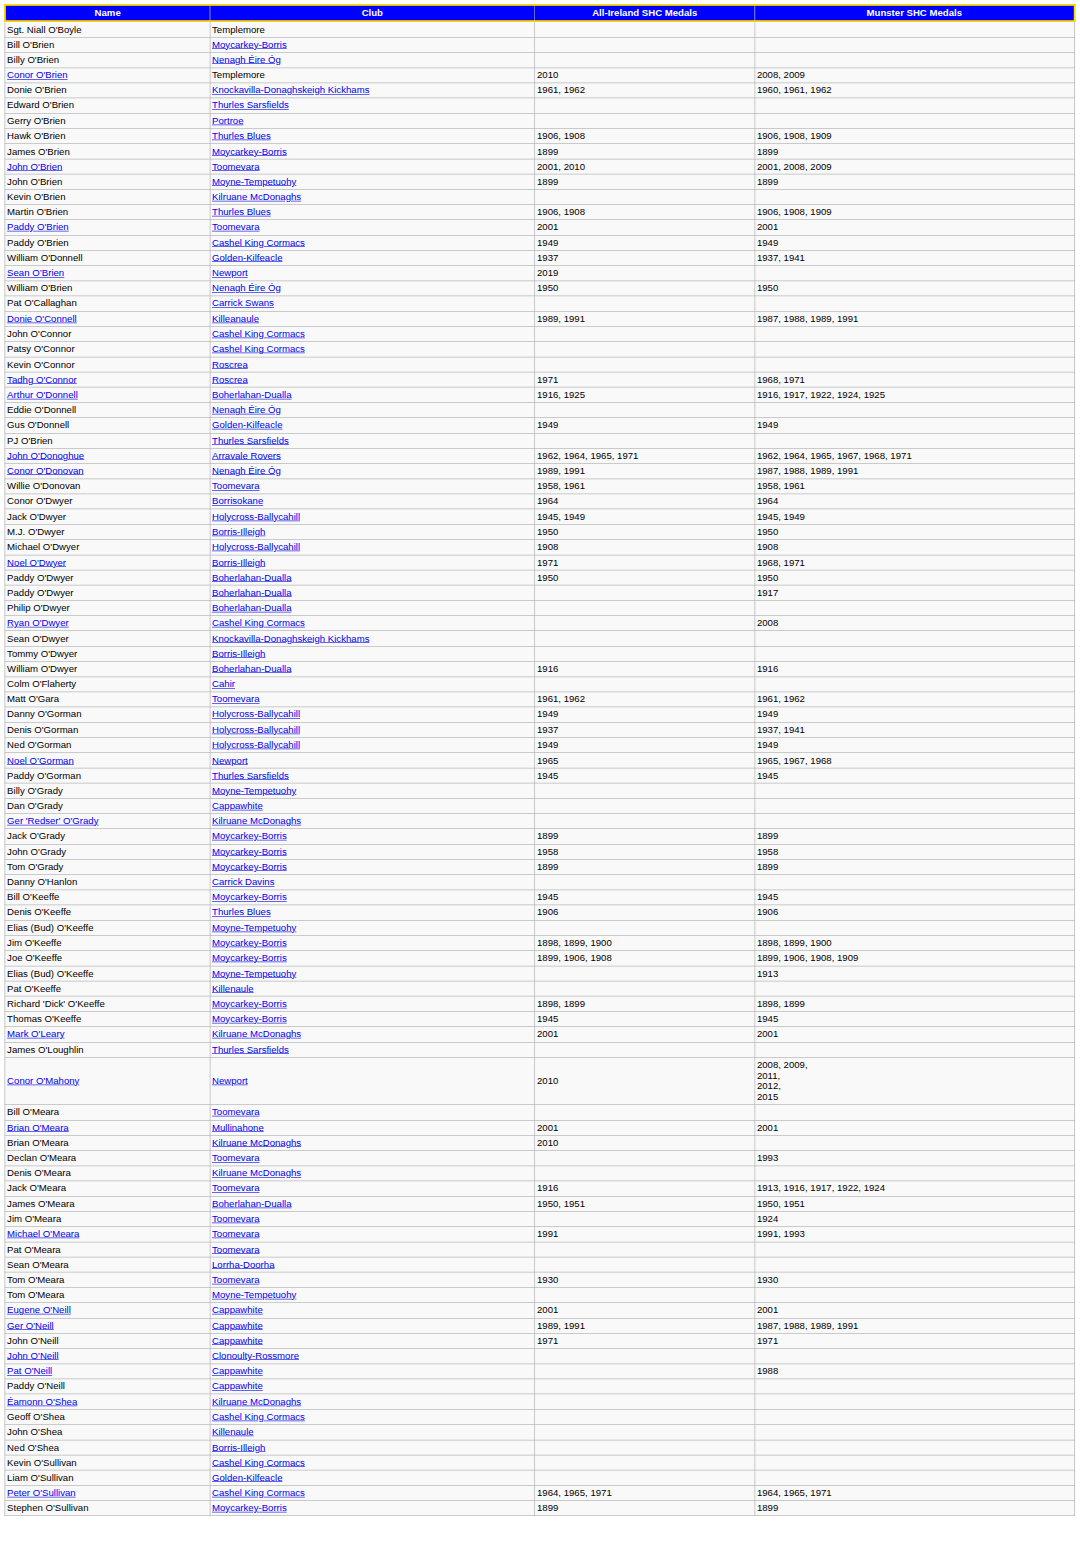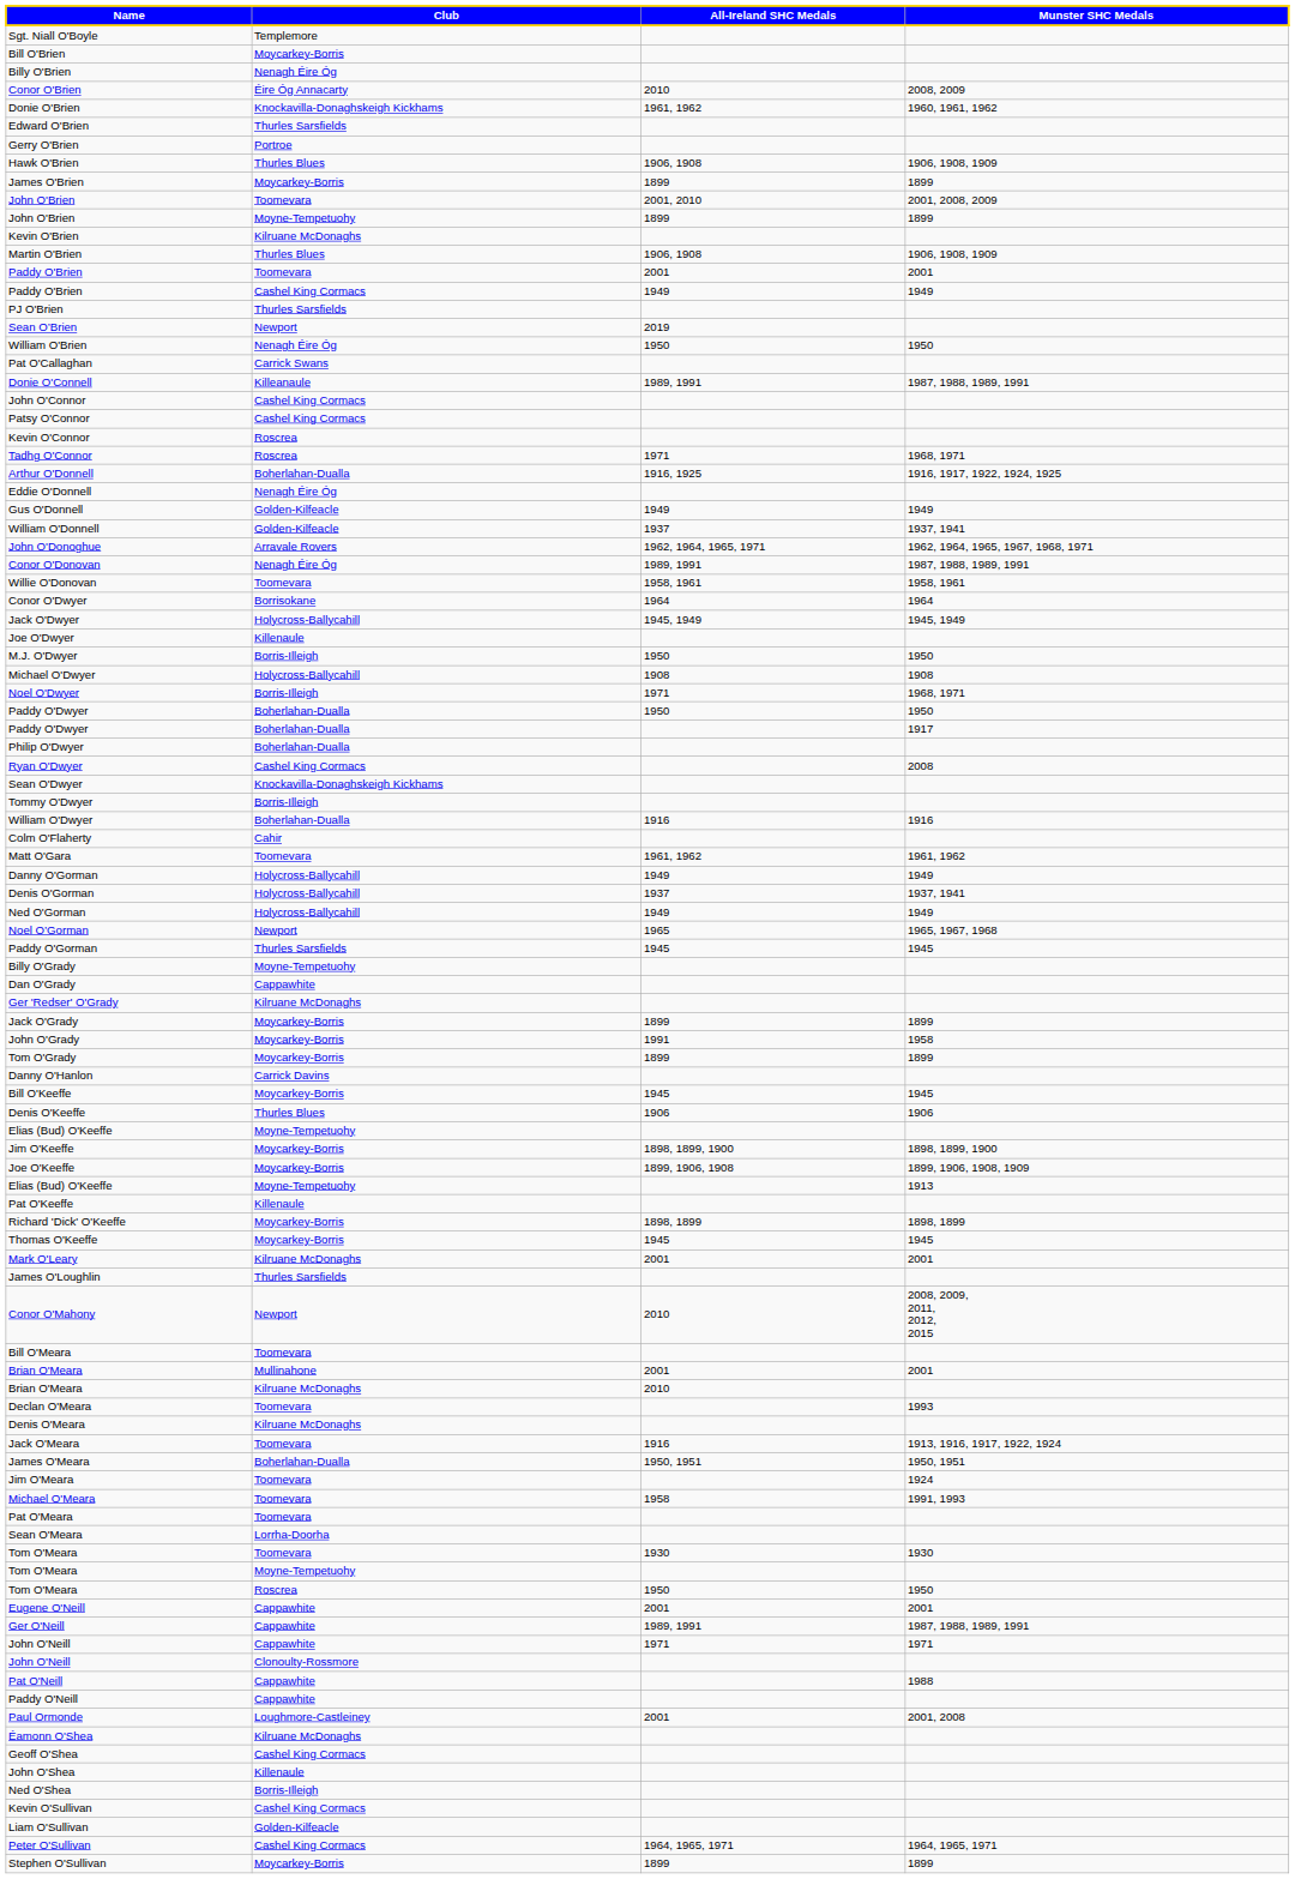 <table class="wikitable" width="90%">
 <tr style="text-align:center;background:blue;color:white;border:3px solid gold;">
 <td><strong>Name</strong></td>
 <td><strong>Club</strong></td>
 <td><strong>All-Ireland SHC Medals</strong></td>
 <td><strong>Munster SHC Medals</strong></td>
 </tr>
 <tr>
 <td>Sgt. Niall O'Boyle</td>
 <td>Templemore</td>
 <td></td>
 <td></td>
 </tr>
 <tr>
 <td>Bill O'Brien</td>
 <td><a href='#'>Moycarkey-Borris</a></td>
 <td></td>
 <td></td>
 </tr>
 <tr>
 <td>Billy O'Brien</td>
 <td><a href='#'>Nenagh Éire Óg</a></td>
 <td></td>
 <td></td>
 </tr>
 <tr>
 <td><a href='#'>Conor O'Brien</a></td>
-<td>Templemore</td>
+<td><a href='#'>Éire Óg Annacarty</a></td>
 <td>2010</td>
 <td>2008, 2009</td>
 </tr>
 <tr>
 <td>Donie O'Brien</td>
 <td><a href='#'>Knockavilla-Donaghskeigh Kickhams</a></td>
 <td>1961, 1962</td>
 <td>1960, 1961, 1962</td>
 </tr>
 <tr>
 <td>Edward O'Brien</td>
 <td><a href='#'>Thurles Sarsfields</a></td>
 <td></td>
 <td></td>
 </tr>
 <tr>
 <td>Gerry O'Brien</td>
 <td><a href='#'>Portroe</a></td>
 <td></td>
 <td></td>
 </tr>
 <tr>
 <td>Hawk O'Brien</td>
 <td><a href='#'>Thurles Blues</a></td>
 <td>1906, 1908</td>
 <td>1906, 1908, 1909</td>
 </tr>
 <tr>
 <td>James O'Brien</td>
 <td><a href='#'>Moycarkey-Borris</a></td>
 <td>1899</td>
 <td>1899</td>
 </tr>
 <tr>
 <td><a href='#'>John O'Brien</a></td>
 <td><a href='#'>Toomevara</a></td>
 <td>2001, 2010</td>
 <td>2001, 2008, 2009</td>
 </tr>
 <tr>
 <td>John O'Brien</td>
 <td><a href='#'>Moyne-Tempetuohy</a></td>
 <td>1899</td>
 <td>1899</td>
 </tr>
 <tr>
 <td>Kevin O'Brien</td>
 <td><a href='#'>Kilruane McDonaghs</a></td>
 <td></td>
 <td></td>
 </tr>
 <tr>
 <td>Martin O'Brien</td>
 <td><a href='#'>Thurles Blues</a></td>
 <td>1906, 1908</td>
 <td>1906, 1908, 1909</td>
 </tr>
 <tr>
 <td><a href='#'>Paddy O'Brien</a></td>
 <td><a href='#'>Toomevara</a></td>
 <td>2001</td>
 <td>2001</td>
 </tr>
 <tr>
 <td>Paddy O'Brien</td>
 <td><a href='#'>Cashel King Cormacs</a></td>
 <td>1949</td>
 <td>1949</td>
 </tr>
 <tr>
-<td>William O'Donnell</td>
-<td><a href='#'>Golden-Kilfeacle</a></td>
-<td>1937</td>
-<td>1937, 1941</td>
+<td>PJ O'Brien</td>
+<td><a href='#'>Thurles Sarsfields</a></td>
+<td></td>
+<td></td>
 </tr>
 <tr>
 <td><a href='#'>Sean O’Brien</a></td>
 <td><a href='#'>Newport</a></td>
 <td>2019</td>
 <td></td>
 </tr>
 <tr>
 <td>William O'Brien</td>
 <td><a href='#'>Nenagh Éire Óg</a></td>
 <td>1950</td>
 <td>1950</td>
 </tr>
 <tr>
 <td>Pat O'Callaghan</td>
 <td><a href='#'>Carrick Swans</a></td>
 <td></td>
 <td></td>
 </tr>
 <tr>
 <td><a href='#'>Donie O'Connell</a></td>
 <td><a href='#'>Killeanaule</a></td>
 <td>1989, 1991</td>
 <td>1987, 1988, 1989, 1991</td>
 </tr>
 <tr>
 <td>John O'Connor</td>
 <td><a href='#'>Cashel King Cormacs</a></td>
 <td></td>
 <td></td>
 </tr>
 <tr>
 <td>Patsy O'Connor</td>
 <td><a href='#'>Cashel King Cormacs</a></td>
 <td></td>
 <td></td>
 </tr>
 <tr>
 <td>Kevin O'Connor</td>
 <td><a href='#'>Roscrea</a></td>
 <td></td>
 <td></td>
 </tr>
 <tr>
 <td><a href='#'>Tadhg O'Connor</a></td>
 <td><a href='#'>Roscrea</a></td>
 <td>1971</td>
 <td>1968, 1971</td>
 </tr>
 <tr>
 <td><a href='#'>Arthur O'Donnell</a></td>
 <td><a href='#'>Boherlahan-Dualla</a></td>
 <td>1916, 1925</td>
 <td>1916, 1917, 1922, 1924, 1925</td>
 </tr>
 <tr>
 <td>Eddie O'Donnell</td>
 <td><a href='#'>Nenagh Éire Óg</a></td>
 <td></td>
 <td></td>
 </tr>
 <tr>
 <td>Gus O'Donnell</td>
 <td><a href='#'>Golden-Kilfeacle</a></td>
 <td>1949</td>
 <td>1949</td>
 </tr>
 <tr>
-<td>PJ O'Brien</td>
-<td><a href='#'>Thurles Sarsfields</a></td>
-<td></td>
-<td></td>
+<td>William O'Donnell</td>
+<td><a href='#'>Golden-Kilfeacle</a></td>
+<td>1937</td>
+<td>1937, 1941</td>
 </tr>
 <tr>
 <td><a href='#'>John O'Donoghue</a></td>
 <td><a href='#'>Arravale Rovers</a></td>
 <td>1962, 1964, 1965, 1971</td>
 <td>1962, 1964, 1965, 1967, 1968, 1971</td>
 </tr>
 <tr>
 <td><a href='#'>Conor O'Donovan</a></td>
 <td><a href='#'>Nenagh Éire Óg</a></td>
 <td>1989, 1991</td>
 <td>1987, 1988, 1989, 1991</td>
 </tr>
 <tr>
 <td>Willie O'Donovan</td>
 <td><a href='#'>Toomevara</a></td>
 <td>1958, 1961</td>
 <td>1958, 1961</td>
 </tr>
 <tr>
 <td>Conor O'Dwyer</td>
 <td><a href='#'>Borrisokane</a></td>
 <td>1964</td>
 <td>1964</td>
 </tr>
 <tr>
 <td>Jack O'Dwyer</td>
 <td><a href='#'>Holycross-Ballycahill</a></td>
 <td>1945, 1949</td>
 <td>1945, 1949</td>
+</tr>
+<tr>
+<td>Joe O'Dwyer</td>
+<td><a href='#'>Killenaule</a></td>
+<td></td>
+<td></td>
 </tr>
 <tr>
 <td>M.J. O'Dwyer</td>
 <td><a href='#'>Borris-Illeigh</a></td>
 <td>1950</td>
 <td>1950</td>
 </tr>
 <tr>
 <td>Michael O'Dwyer</td>
 <td><a href='#'>Holycross-Ballycahill</a></td>
 <td>1908</td>
 <td>1908</td>
 </tr>
 <tr>
 <td><a href='#'>Noel O'Dwyer</a></td>
 <td><a href='#'>Borris-Illeigh</a></td>
 <td>1971</td>
 <td>1968, 1971</td>
 </tr>
 <tr>
 <td>Paddy O'Dwyer</td>
 <td><a href='#'>Boherlahan-Dualla</a></td>
 <td>1950</td>
 <td>1950</td>
 </tr>
 <tr>
 <td>Paddy O'Dwyer</td>
 <td><a href='#'>Boherlahan-Dualla</a></td>
 <td></td>
 <td>1917</td>
 </tr>
 <tr>
 <td>Philip O'Dwyer</td>
 <td><a href='#'>Boherlahan-Dualla</a></td>
 <td></td>
 <td></td>
 </tr>
 <tr>
 <td><a href='#'>Ryan O'Dwyer</a></td>
 <td><a href='#'>Cashel King Cormacs</a></td>
 <td></td>
 <td>2008</td>
 </tr>
 <tr>
 <td>Sean O'Dwyer</td>
 <td><a href='#'>Knockavilla-Donaghskeigh Kickhams</a></td>
 <td></td>
 <td></td>
 </tr>
 <tr>
 <td>Tommy O'Dwyer</td>
 <td><a href='#'>Borris-Illeigh</a></td>
 <td></td>
 <td></td>
 </tr>
 <tr>
 <td>William O'Dwyer</td>
 <td><a href='#'>Boherlahan-Dualla</a></td>
 <td>1916</td>
 <td>1916</td>
 </tr>
 <tr>
 <td>Colm O'Flaherty</td>
 <td><a href='#'>Cahir</a></td>
 <td></td>
 <td></td>
 </tr>
 <tr>
 <td>Matt O'Gara</td>
 <td><a href='#'>Toomevara</a></td>
 <td>1961, 1962</td>
 <td>1961, 1962</td>
 </tr>
 <tr>
 <td>Danny O'Gorman</td>
 <td><a href='#'>Holycross-Ballycahill</a></td>
 <td>1949</td>
 <td>1949</td>
 </tr>
 <tr>
 <td>Denis O'Gorman</td>
 <td><a href='#'>Holycross-Ballycahill</a></td>
 <td>1937</td>
 <td>1937, 1941</td>
 </tr>
 <tr>
 <td>Ned O'Gorman</td>
 <td><a href='#'>Holycross-Ballycahill</a></td>
 <td>1949</td>
 <td>1949</td>
 </tr>
 <tr>
 <td><a href='#'>Noel O’Gorman</a></td>
 <td><a href='#'>Newport</a></td>
 <td>1965</td>
 <td>1965, 1967, 1968</td>
 </tr>
 <tr>
 <td>Paddy O'Gorman</td>
 <td><a href='#'>Thurles Sarsfields</a></td>
 <td>1945</td>
 <td>1945</td>
 </tr>
 <tr>
 <td>Billy O'Grady</td>
 <td><a href='#'>Moyne-Tempetuohy</a></td>
 <td></td>
 <td></td>
 </tr>
 <tr>
 <td>Dan O'Grady</td>
 <td><a href='#'>Cappawhite</a></td>
 <td></td>
 <td></td>
 </tr>
 <tr>
 <td><a href='#'>Ger 'Redser' O'Grady</a></td>
 <td><a href='#'>Kilruane McDonaghs</a></td>
 <td></td>
 <td></td>
 </tr>
 <tr>
 <td>Jack O'Grady</td>
 <td><a href='#'>Moycarkey-Borris</a></td>
 <td>1899</td>
 <td>1899</td>
 </tr>
 <tr>
 <td>John O'Grady</td>
 <td><a href='#'>Moycarkey-Borris</a></td>
-<td>1958</td>
+<td>1991</td>
 <td>1958</td>
 </tr>
 <tr>
 <td>Tom O'Grady</td>
 <td><a href='#'>Moycarkey-Borris</a></td>
 <td>1899</td>
 <td>1899</td>
 </tr>
 <tr>
 <td>Danny O'Hanlon</td>
 <td><a href='#'>Carrick Davins</a></td>
 <td></td>
 <td></td>
 </tr>
 <tr>
 <td>Bill O'Keeffe</td>
 <td><a href='#'>Moycarkey-Borris</a></td>
 <td>1945</td>
 <td>1945</td>
 </tr>
 <tr>
 <td>Denis O'Keeffe</td>
 <td><a href='#'>Thurles Blues</a></td>
 <td>1906</td>
 <td>1906</td>
 </tr>
 <tr>
 <td>Elias (Bud) O'Keeffe</td>
 <td><a href='#'>Moyne-Tempetuohy</a></td>
 <td></td>
 <td></td>
 </tr>
 <tr>
 <td>Jim O'Keeffe</td>
 <td><a href='#'>Moycarkey-Borris</a></td>
 <td>1898, 1899, 1900</td>
 <td>1898, 1899, 1900</td>
 </tr>
 <tr>
 <td>Joe O'Keeffe</td>
 <td><a href='#'>Moycarkey-Borris</a></td>
 <td>1899, 1906, 1908</td>
 <td>1899, 1906, 1908, 1909</td>
 </tr>
 <tr>
 <td>Elias (Bud) O'Keeffe</td>
 <td><a href='#'>Moyne-Tempetuohy</a></td>
 <td></td>
 <td>1913</td>
 </tr>
 <tr>
 <td>Pat O'Keeffe</td>
 <td><a href='#'>Killenaule</a></td>
 <td></td>
 <td></td>
 </tr>
 <tr>
 <td>Richard 'Dick' O'Keeffe</td>
 <td><a href='#'>Moycarkey-Borris</a></td>
 <td>1898, 1899</td>
 <td>1898, 1899</td>
 </tr>
 <tr>
 <td>Thomas O'Keeffe</td>
 <td><a href='#'>Moycarkey-Borris</a></td>
 <td>1945</td>
 <td>1945</td>
 </tr>
 <tr>
 <td><a href='#'>Mark O'Leary</a></td>
 <td><a href='#'>Kilruane McDonaghs</a></td>
 <td>2001</td>
 <td>2001</td>
 </tr>
 <tr>
 <td>James O'Loughlin</td>
 <td><a href='#'>Thurles Sarsfields</a></td>
 <td></td>
 <td></td>
 </tr>
 <tr>
 <td><a href='#'>Conor O'Mahony</a></td>
 <td><a href='#'>Newport</a></td>
 <td>2010</td>
 <td>2008, 2009,<br>2011,<br>2012,<br>2015</td>
 </tr>
 <tr>
 <td>Bill O'Meara</td>
 <td><a href='#'>Toomevara</a></td>
 <td></td>
 </tr>
 <tr>
 <td><a href='#'>Brian O'Meara</a></td>
 <td><a href='#'>Mullinahone</a></td>
 <td>2001</td>
 <td>2001</td>
 </tr>
 <tr>
 <td>Brian O'Meara</td>
 <td><a href='#'>Kilruane McDonaghs</a></td>
 <td>2010</td>
 <td></td>
 </tr>
 <tr>
 <td>Declan O'Meara</td>
 <td><a href='#'>Toomevara</a></td>
 <td></td>
 <td>1993</td>
 </tr>
 <tr>
 <td>Denis O'Meara</td>
 <td><a href='#'>Kilruane McDonaghs</a></td>
 <td></td>
 <td></td>
 </tr>
 <tr>
 <td>Jack O'Meara</td>
 <td><a href='#'>Toomevara</a></td>
 <td>1916</td>
 <td>1913, 1916, 1917, 1922, 1924</td>
 </tr>
 <tr>
 <td>James O'Meara</td>
 <td><a href='#'>Boherlahan-Dualla</a></td>
 <td>1950, 1951</td>
 <td>1950, 1951</td>
 </tr>
 <tr>
 <td>Jim O'Meara</td>
 <td><a href='#'>Toomevara</a></td>
 <td></td>
 <td>1924</td>
 </tr>
 <tr>
 <td><a href='#'>Michael O'Meara</a></td>
 <td><a href='#'>Toomevara</a></td>
-<td>1991</td>
+<td>1958</td>
 <td>1991, 1993</td>
 </tr>
 <tr>
 <td>Pat O'Meara</td>
 <td><a href='#'>Toomevara</a></td>
 <td></td>
 <td></td>
 </tr>
 <tr>
 <td>Sean O'Meara</td>
 <td><a href='#'>Lorrha-Doorha</a></td>
 <td></td>
 <td></td>
 </tr>
 <tr>
 <td>Tom O'Meara</td>
 <td><a href='#'>Toomevara</a></td>
 <td>1930</td>
 <td>1930</td>
 </tr>
 <tr>
 <td>Tom O'Meara</td>
 <td><a href='#'>Moyne-Tempetuohy</a></td>
 <td></td>
 <td></td>
+</tr>
+<tr>
+<td>Tom O'Meara</td>
+<td><a href='#'>Roscrea</a></td>
+<td>1950</td>
+<td>1950</td>
 </tr>
 <tr>
 <td><a href='#'>Eugene O'Neill</a></td>
 <td><a href='#'>Cappawhite</a></td>
 <td>2001</td>
 <td>2001</td>
 </tr>
 <tr>
 <td><a href='#'>Ger O'Neill</a></td>
 <td><a href='#'>Cappawhite</a></td>
 <td>1989, 1991</td>
 <td>1987, 1988, 1989, 1991</td>
 </tr>
 <tr>
 <td>John O'Neill</td>
 <td><a href='#'>Cappawhite</a></td>
 <td>1971</td>
 <td>1971</td>
 </tr>
 <tr>
 <td><a href='#'>John O'Neill</a></td>
 <td><a href='#'>Clonoulty-Rossmore</a></td>
 <td></td>
 <td></td>
 </tr>
 <tr>
 <td><a href='#'>Pat O'Neill</a></td>
 <td><a href='#'>Cappawhite</a></td>
 <td></td>
 <td>1988</td>
 </tr>
 <tr>
 <td>Paddy O'Neill</td>
 <td><a href='#'>Cappawhite</a></td>
 <td></td>
 <td></td>
+</tr>
+<tr>
+<td><a href='#'>Paul Ormonde</a></td>
+<td><a href='#'>Loughmore-Castleiney</a></td>
+<td>2001</td>
+<td>2001, 2008</td>
 </tr>
 <tr>
 <td><a href='#'>Éamonn O'Shea</a></td>
 <td><a href='#'>Kilruane McDonaghs</a></td>
 <td></td>
 <td></td>
 </tr>
 <tr>
 <td>Geoff O'Shea</td>
 <td><a href='#'>Cashel King Cormacs</a></td>
 <td></td>
 <td></td>
 </tr>
 <tr>
 <td>John O'Shea</td>
 <td><a href='#'>Killenaule</a></td>
 <td></td>
 <td></td>
 </tr>
 <tr>
 <td>Ned O'Shea</td>
 <td><a href='#'>Borris-Illeigh</a></td>
 <td></td>
 <td></td>
 </tr>
 <tr>
 <td>Kevin O'Sullivan</td>
 <td><a href='#'>Cashel King Cormacs</a></td>
 <td></td>
 <td></td>
 </tr>
 <tr>
 <td>Liam O'Sullivan</td>
 <td><a href='#'>Golden-Kilfeacle</a></td>
 <td></td>
 <td></td>
 </tr>
 <tr>
 <td><a href='#'>Peter O'Sullivan</a></td>
 <td><a href='#'>Cashel King Cormacs</a></td>
 <td>1964, 1965, 1971</td>
 <td>1964, 1965, 1971</td>
 </tr>
 <tr>
 <td>Stephen O'Sullivan</td>
 <td><a href='#'>Moycarkey-Borris</a></td>
 <td>1899</td>
 <td>1899</td>
 </tr>
 </table>
